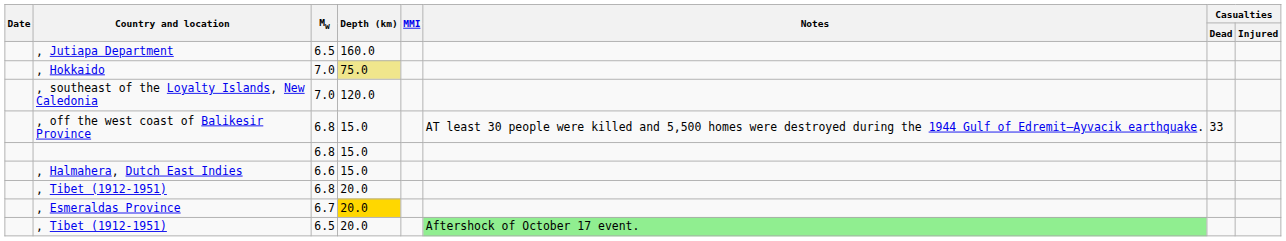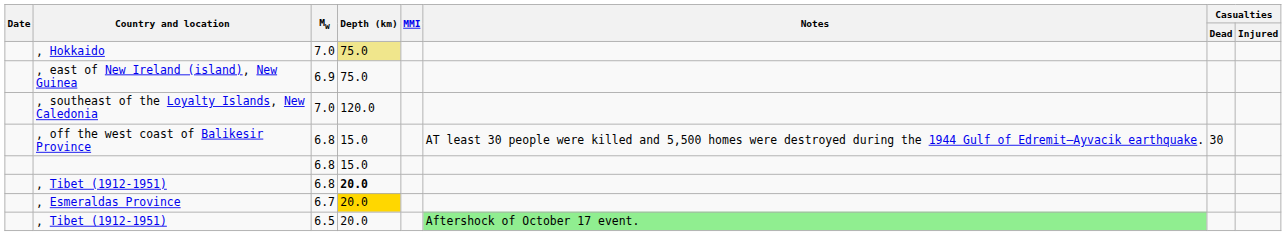 <table class="wikitable sortable sort-under" style="border:1px black; margin-left:1em;">
 <tr>
 <th rowspan="2"><small>Date</small></th>
 <th rowspan="2" style="width: 310px"><small>Country and location</small></th>
 <th rowspan="2"><small>M<sub>w</sub></small></th>
 <th rowspan="2"><small>Depth (km)</small></th>
 <th rowspan="2"><small><a href='#'>MMI</a></small></th>
 <th rowspan="2" class="unsortable"><small>Notes</small></th>
 <th colspan="2"><small>Casualties</small></th>
 </tr>
 <tr>
 <th><small>Dead</small></th>
 <th><small>Injured</small></th>
 </tr>
 <tr>
 <td></td>
-<td>, <a href='#'>Jutiapa Department</a></td>
-<td>6.5</td>
-<td>160.0</td>
+<td>, <a href='#'>Hokkaido</a></td>
+<td>7.0</td>
+<td style="background: khaki;">75.0</td>
 <td></td>
 <td></td>
 <td></td>
 <td></td>
 </tr>
 <tr>
 <td></td>
-<td>, <a href='#'>Hokkaido</a></td>
-<td>7.0</td>
-<td style="background: khaki;">75.0</td>
+<td>, east of <a href='#'>New Ireland (island)</a>, <a href='#'>New Guinea</a></td>
+<td>6.9</td>
+<td>75.0</td>
 <td></td>
 <td></td>
 <td></td>
 <td></td>
 </tr>
 <tr>
 <td></td>
 <td>, southeast of the <a href='#'>Loyalty Islands</a>, <a href='#'>New Caledonia</a></td>
 <td>7.0</td>
 <td>120.0</td>
 <td></td>
 <td></td>
 <td></td>
 <td></td>
 </tr>
 <tr>
 <td></td>
 <td>, off the west coast of <a href='#'>Balikesir Province</a></td>
 <td>6.8</td>
 <td>15.0</td>
 <td></td>
 <td>AT least 30 people were killed and 5,500 homes were destroyed during the <a href='#'>1944 Gulf of Edremit–Ayvacik earthquake</a>.</td>
-<td>33</td>
+<td>30</td>
 <td></td>
 </tr>
 <tr>
 <td></td>
 <td></td>
 <td>6.8</td>
 <td>15.0</td>
 <td></td>
 <td></td>
 <td></td>
 <td></td>
 </tr>
 <tr>
 <td></td>
-<td>, <a href='#'>Halmahera</a>, <a href='#'>Dutch East Indies</a></td>
-<td>6.6</td>
-<td>15.0</td>
-<td></td>
-<td></td>
-<td></td>
-<td></td>
-</tr>
-<tr>
-<td></td>
 <td>, <a href='#'>Tibet (1912-1951)</a></td>
 <td>6.8</td>
-<td>20.0</td>
+<td><strong>20.0</strong></td>
 <td></td>
 <td></td>
 <td></td>
 <td></td>
 </tr>
 <tr>
 <td></td>
 <td>, <a href='#'>Esmeraldas Province</a></td>
 <td>6.7</td>
 <td style="background: gold;">20.0</td>
 <td></td>
 <td></td>
 <td></td>
 <td></td>
 </tr>
 <tr>
 <td></td>
 <td>, <a href='#'>Tibet (1912-1951)</a></td>
 <td>6.5</td>
 <td>20.0</td>
 <td></td>
 <td style="background: lightgreen;">Aftershock of October 17 event.</td>
 <td></td>
 <td></td>
 </tr>
 </table>
